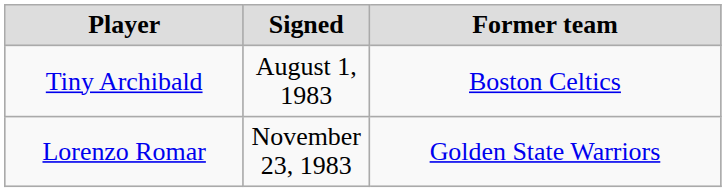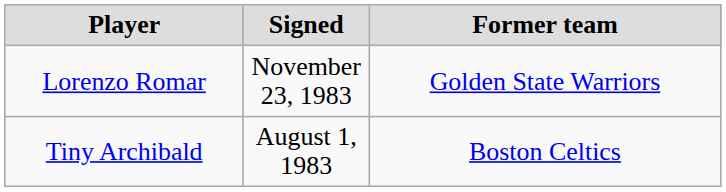 <table class="wikitable" style="text-align: center">
 <tr style="text-align:center; background:#ddd;">
 <td style="width:140px"><strong>Player</strong></td>
 <td style="width:70px"><strong>Signed</strong></td>
 <td style="width:210px"><strong>Former team</strong></td>
 </tr>
 <tr>
+<td><a href='#'>Lorenzo Romar</a></td>
+<td>November 23, 1983</td>
+<td><a href='#'>Golden State Warriors</a></td>
+</tr>
+<tr>
 <td><a href='#'>Tiny Archibald</a></td>
 <td>August 1, 1983</td>
 <td><a href='#'>Boston Celtics</a></td>
 </tr>
-<tr>
-<td><a href='#'>Lorenzo Romar</a></td>
-<td>November 23, 1983</td>
-<td><a href='#'>Golden State Warriors</a></td>
-</tr>
 </table>
